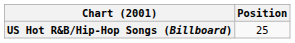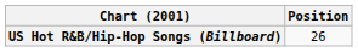 <table class="wikitable plainrowheaders" style="text-align:center">
 <tr>
 <th scope="col">Chart (2001)</th>
 <th scope="col">Position</th>
 </tr>
 <tr>
 <th scope="row">US Hot R&B/Hip-Hop Songs (<em>Billboard</em>)</th>
-<td>25</td>
+<td>26</td>
 </tr>
 </table>
